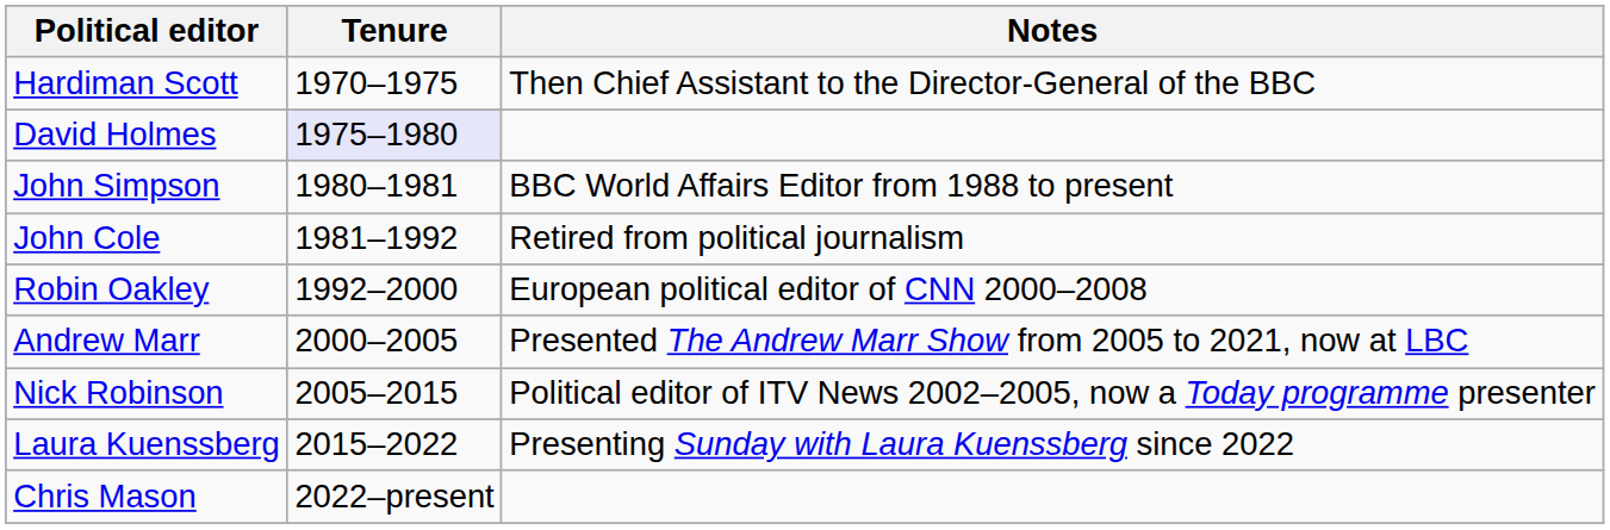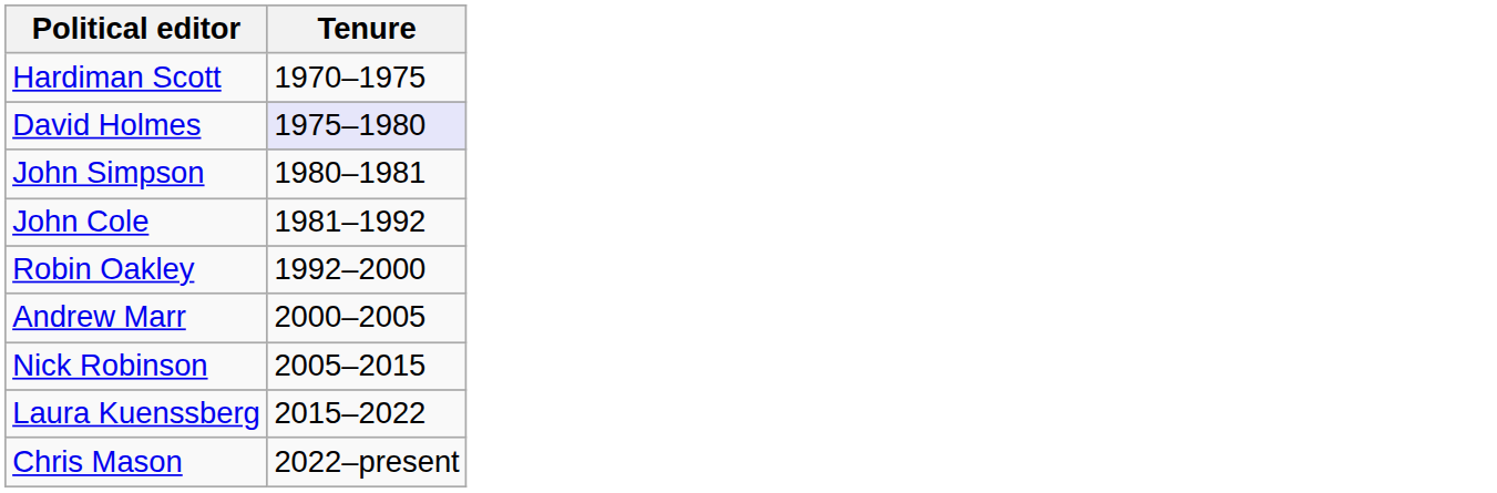 <table class="wikitable">
 <tr>
 <th>Political editor</th>
 <th>Tenure</th>
-<th>Notes</th>
 </tr>
 <tr>
 <td><a href='#'>Hardiman Scott</a></td>
 <td>1970–1975</td>
-<td>Then Chief Assistant to the Director-General of the BBC</td>
 </tr>
 <tr>
 <td><a href='#'>David Holmes</a></td>
 <td style="background: lavender;">1975–1980</td>
-<td></td>
 </tr>
 <tr>
 <td><a href='#'>John Simpson</a></td>
 <td>1980–1981</td>
-<td>BBC World Affairs Editor from 1988 to present</td>
 </tr>
 <tr>
 <td><a href='#'>John Cole</a></td>
 <td>1981–1992</td>
-<td>Retired from political journalism</td>
 </tr>
 <tr>
 <td><a href='#'>Robin Oakley</a></td>
 <td>1992–2000</td>
-<td>European political editor of <a href='#'>CNN</a> 2000–2008</td>
 </tr>
 <tr>
 <td><a href='#'>Andrew Marr</a></td>
 <td>2000–2005</td>
-<td>Presented <em><a href='#'>The Andrew Marr Show</a></em> from 2005 to 2021, now at <a href='#'>LBC</a></td>
 </tr>
 <tr>
 <td><a href='#'>Nick Robinson</a></td>
 <td>2005–2015</td>
-<td>Political editor of ITV News 2002–2005, now a <em><a href='#'>Today programme</a></em> presenter</td>
 </tr>
 <tr>
 <td><a href='#'>Laura Kuenssberg</a></td>
 <td>2015–2022</td>
-<td>Presenting <em><a href='#'>Sunday with Laura Kuenssberg</a></em> since 2022</td>
 </tr>
 <tr>
 <td><a href='#'>Chris Mason</a></td>
 <td>2022–present</td>
-<td></td>
 </tr>
 </table>
